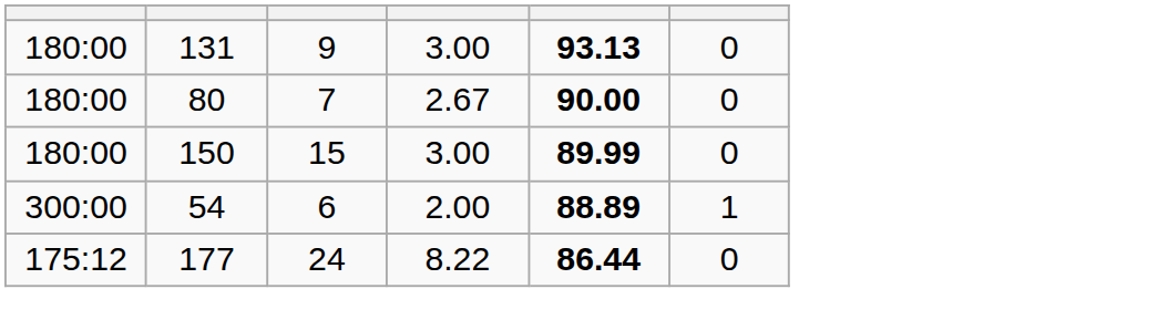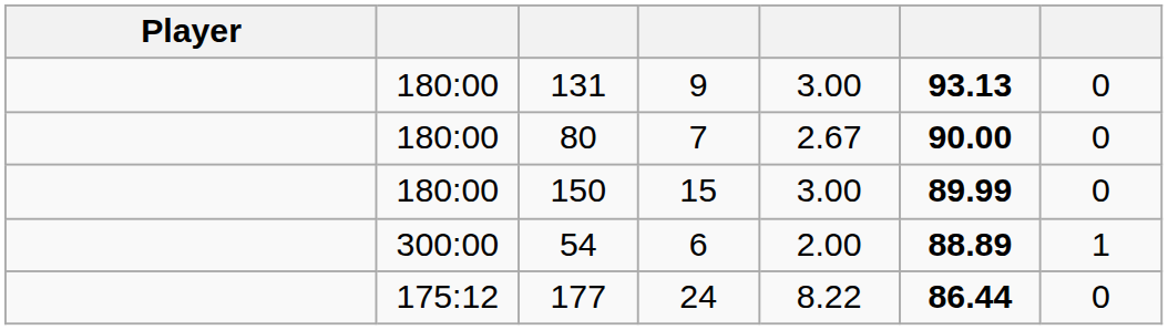 <table class="wikitable sortable" style="text-align:center;">
 <tr>
+<th width="170px">Player</th>
 <th width="60px"></th>
 <th width="50px"></th>
 <th width="50px"></th>
 <th width="60px"></th>
 <th width="60px"></th>
 <th width="50px"></th>
 </tr>
 <tr>
+<td align="left"> </td>
 <td>180:00</td>
 <td>131</td>
 <td>9</td>
 <td>3.00</td>
 <td><strong>93.13</strong></td>
 <td>0</td>
 </tr>
 <tr>
+<td align="left"> </td>
 <td>180:00</td>
 <td>80</td>
 <td>7</td>
 <td>2.67</td>
 <td><strong>90.00</strong></td>
 <td>0</td>
 </tr>
 <tr>
+<td align="left"> </td>
 <td>180:00</td>
 <td>150</td>
 <td>15</td>
 <td>3.00</td>
 <td><strong>89.99</strong></td>
 <td>0</td>
 </tr>
 <tr>
+<td align="left"> </td>
 <td>300:00</td>
 <td>54</td>
 <td>6</td>
 <td>2.00</td>
 <td><strong>88.89</strong></td>
 <td>1</td>
 </tr>
 <tr>
+<td align="left"> </td>
 <td>175:12</td>
 <td>177</td>
 <td>24</td>
 <td>8.22</td>
 <td><strong>86.44</strong></td>
 <td>0</td>
 </tr>
 </table>
